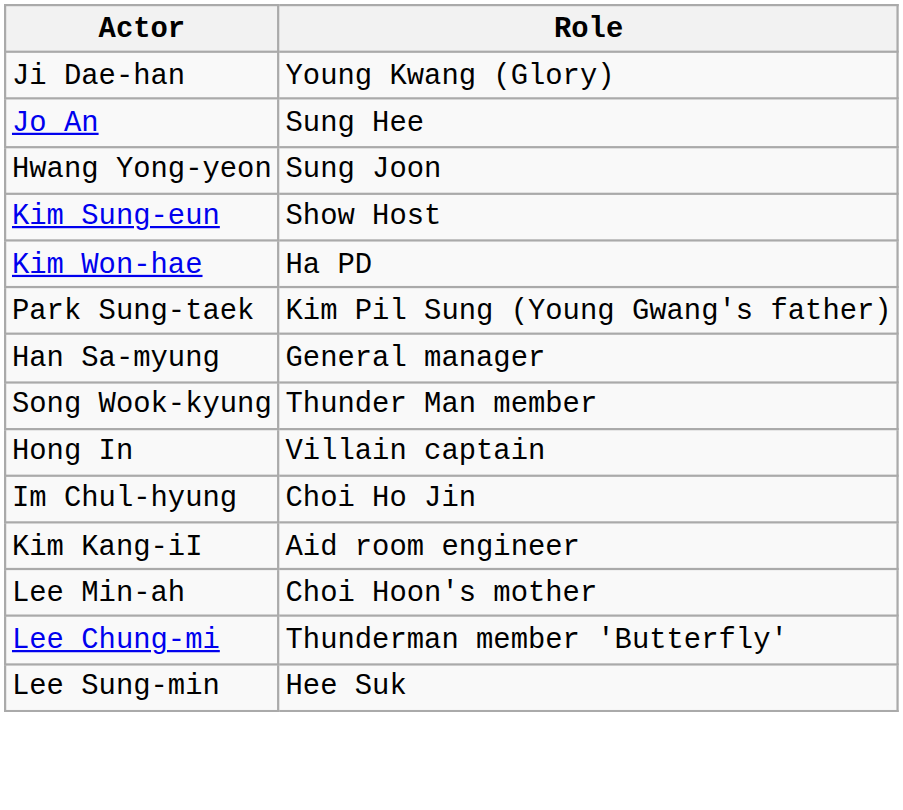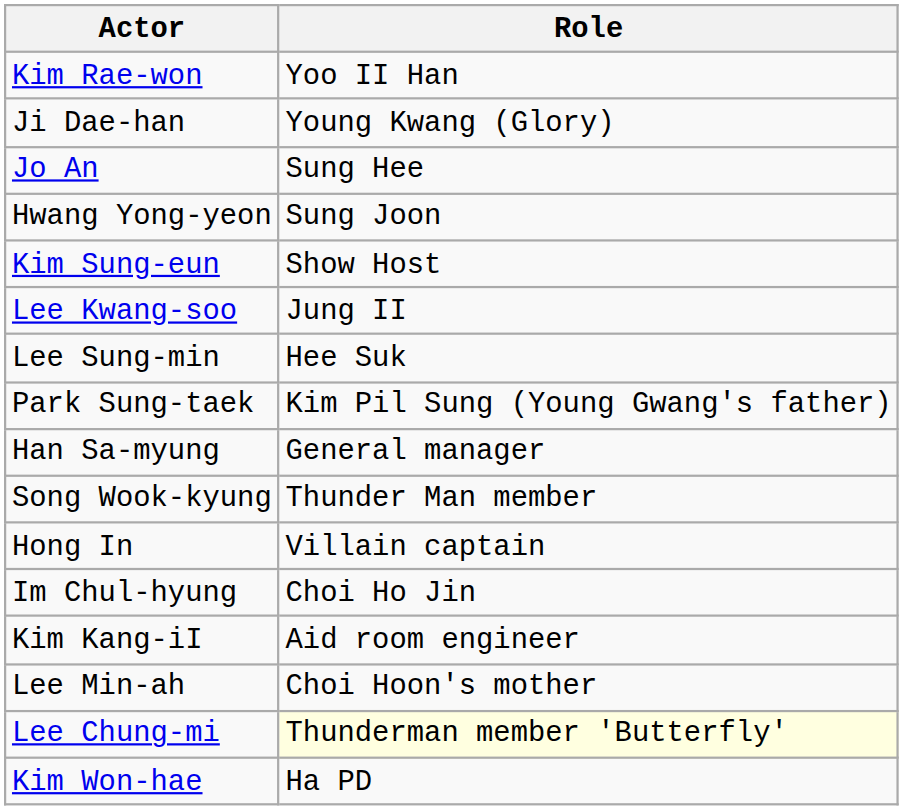 <table class="wikitable">
 <tr>
 <th>Actor</th>
 <th>Role</th>
+</tr>
+<tr>
+<td><a href='#'>Kim Rae-won</a></td>
+<td>Yoo II Han</td>
 </tr>
 <tr>
 <td>Ji Dae-han</td>
 <td>Young Kwang (Glory)</td>
 </tr>
 <tr>
 <td><a href='#'>Jo An</a></td>
 <td>Sung Hee</td>
 </tr>
 <tr>
 <td>Hwang Yong-yeon</td>
 <td>Sung Joon</td>
 </tr>
 <tr>
 <td><a href='#'>Kim Sung-eun</a></td>
 <td>Show Host</td>
 </tr>
 <tr>
-<td><a href='#'>Kim Won-hae</a></td>
-<td>Ha PD</td>
+<td><a href='#'>Lee Kwang-soo</a></td>
+<td>Jung II</td>
+</tr>
+<tr>
+<td>Lee Sung-min</td>
+<td>Hee Suk</td>
 </tr>
 <tr>
 <td>Park Sung-taek</td>
 <td>Kim Pil Sung (Young Gwang's father)</td>
 </tr>
 <tr>
 <td>Han Sa-myung</td>
 <td>General manager</td>
 </tr>
 <tr>
 <td>Song Wook-kyung</td>
 <td>Thunder Man member</td>
 </tr>
 <tr>
 <td>Hong In</td>
 <td>Villain captain</td>
 </tr>
 <tr>
 <td>Im Chul-hyung</td>
 <td>Choi Ho Jin</td>
 </tr>
 <tr>
 <td>Kim Kang-iI</td>
 <td>Aid room engineer</td>
 </tr>
 <tr>
 <td>Lee Min-ah</td>
 <td>Choi Hoon's mother</td>
 </tr>
 <tr>
 <td><a href='#'>Lee Chung-mi</a></td>
-<td>Thunderman member 'Butterfly'</td>
+<td style="background: lightyellow;">Thunderman member 'Butterfly'</td>
 </tr>
 <tr>
-<td>Lee Sung-min</td>
-<td>Hee Suk</td>
+<td><a href='#'>Kim Won-hae</a></td>
+<td>Ha PD</td>
 </tr>
 </table>
